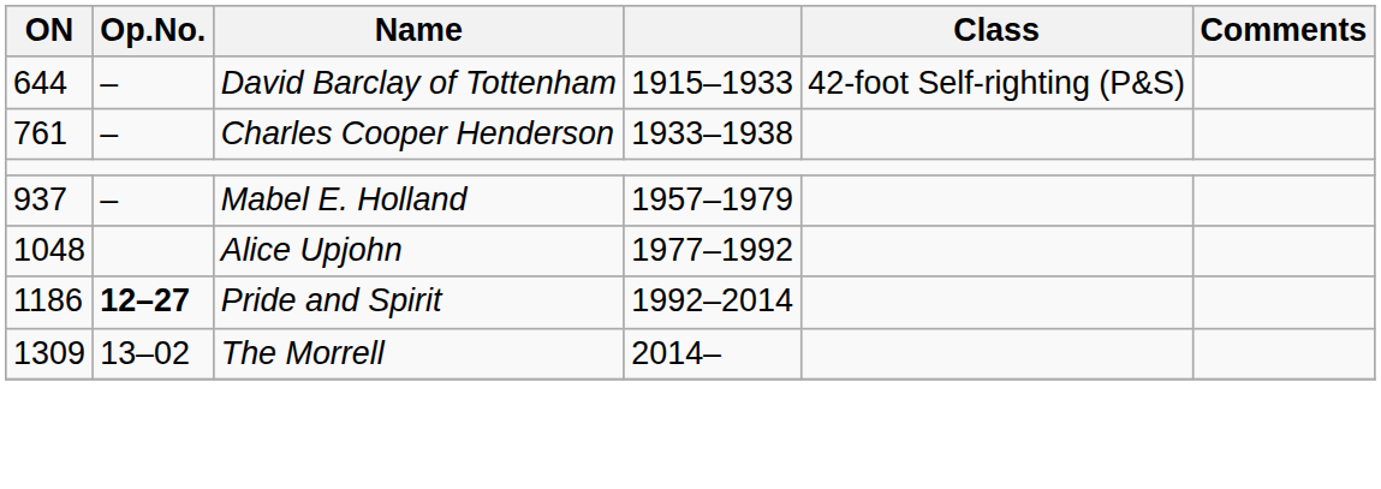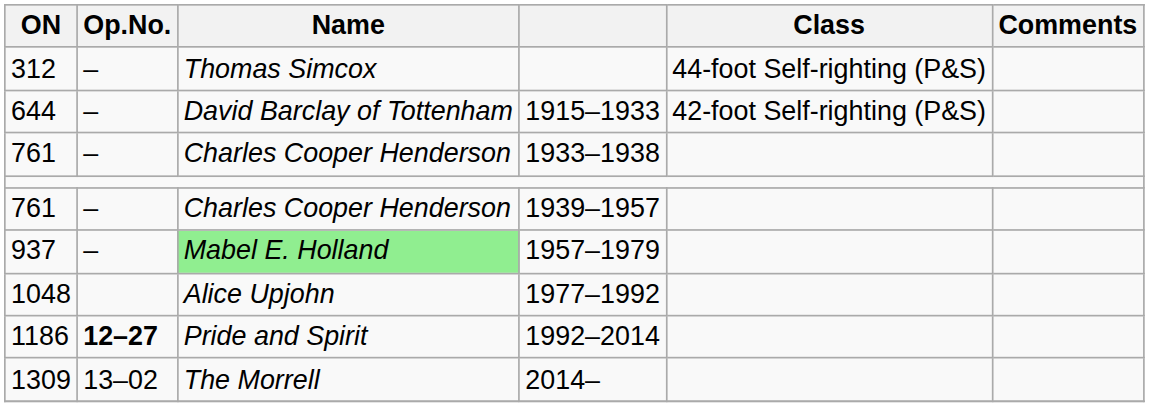 <table class="wikitable">
 <tr>
 <th>ON</th>
 <th>Op.No.</th>
 <th>Name</th>
 <th></th>
 <th>Class</th>
 <th>Comments</th>
+</tr>
+<tr>
+<td>312</td>
+<td>–</td>
+<td><em>Thomas Simcox</em></td>
+<td></td>
+<td>44-foot Self-righting (P&S)</td>
+<td></td>
 </tr>
 <tr>
 <td>644</td>
 <td>–</td>
 <td><em>David Barclay of Tottenham</em></td>
 <td>1915–1933</td>
 <td>42-foot Self-righting (P&S)</td>
 <td></td>
 </tr>
 <tr>
 <td>761</td>
 <td>–</td>
 <td><em>Charles Cooper Henderson</em></td>
 <td>1933–1938</td>
 <td></td>
 <td></td>
 </tr>
 <tr>
 <td colspan=6 style=" text-align: center;"></td>
 </tr>
 <tr>
+<td>761</td>
+<td>–</td>
+<td><em>Charles Cooper Henderson</em></td>
+<td>1939–1957</td>
+<td></td>
+<td></td>
+</tr>
+<tr>
 <td>937</td>
 <td>–</td>
-<td><em>Mabel E. Holland</em></td>
+<td style="background: lightgreen;"><em>Mabel E. Holland</em></td>
 <td>1957–1979</td>
 <td></td>
 <td></td>
 </tr>
 <tr>
 <td>1048</td>
 <td></td>
 <td><em>Alice Upjohn</em></td>
 <td>1977–1992</td>
 <td></td>
 <td></td>
 </tr>
 <tr>
 <td>1186</td>
 <td><strong>12–27</strong></td>
 <td><em>Pride and Spirit</em></td>
 <td>1992–2014</td>
 <td></td>
 <td></td>
 </tr>
 <tr>
 <td>1309</td>
 <td>13–02</td>
 <td><em>The Morrell</em></td>
 <td>2014–</td>
 <td></td>
 <td></td>
 </tr>
 <tr>
 </tr>
 </table>
